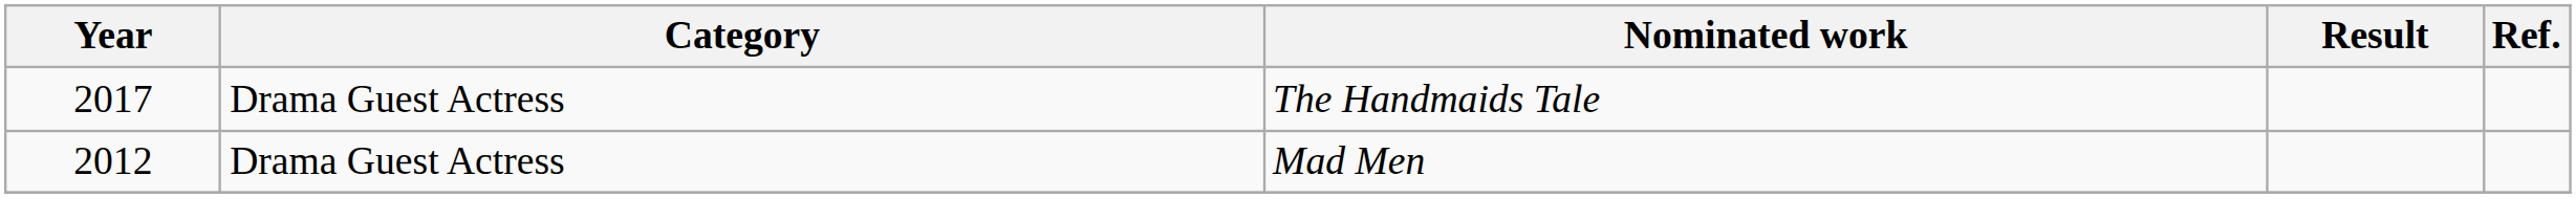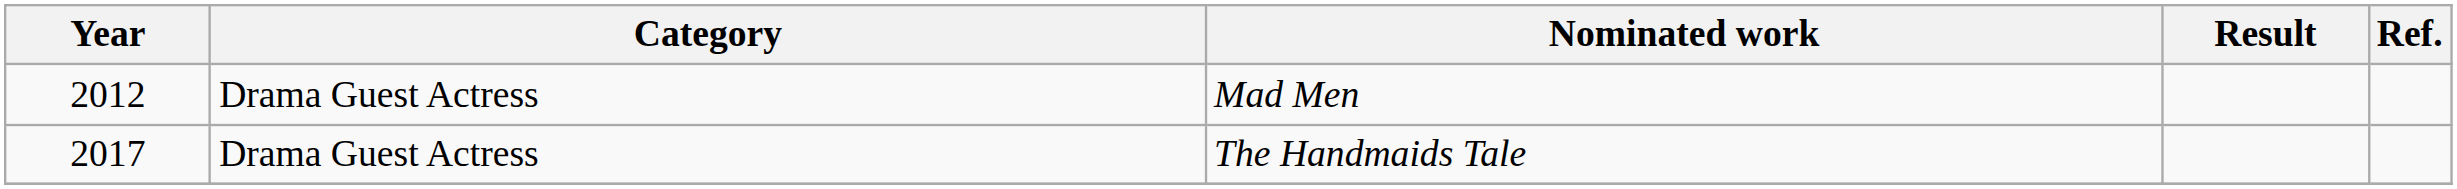 <table class=wikitable>
 <tr>
 <th scope="col" style="width:5em;">Year</th>
 <th scope="col" style="width:26em;">Category</th>
 <th scope="col" style="width:25em;">Nominated work</th>
 <th scope="col" style="width:5em;">Result</th>
 <th>Ref.</th>
 </tr>
 <tr>
+<td style="text-align:center;">2012</td>
+<td>Drama Guest Actress</td>
+<td><em>Mad Men</em></td>
+<td></td>
+<td style="text-align:center;"></td>
+</tr>
+<tr>
 <td style="text-align:center;">2017</td>
 <td>Drama Guest Actress</td>
 <td><em>The Handmaids Tale</em></td>
 <td></td>
 <td style="text-align:center;"></td>
 </tr>
 <tr>
-<td style="text-align:center;">2012</td>
-<td>Drama Guest Actress</td>
-<td><em>Mad Men</em></td>
-<td></td>
-<td style="text-align:center;"></td>
-</tr>
-<tr>
 </tr>
 </table>
